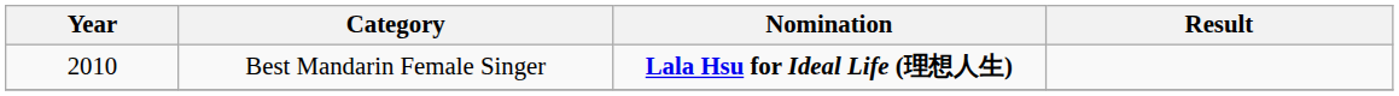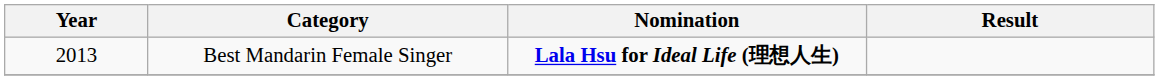 <table class="wikitable" width="70%">
 <tr align=center>
 <th width="10%">Year</th>
 <th width="25%">Category</th>
 <th width="25%">Nomination</th>
 <th width="20%">Result</th>
 </tr>
 <tr align=center>
-<td rowspan="1">2010</td>
+<td rowspan="1">2013</td>
 <td>Best Mandarin Female Singer</td>
 <td><strong><a href='#'>Lala Hsu</a> for <em>Ideal Life</em> (理想人生)</strong></td>
 <td></td>
 </tr>
 <tr>
 </tr>
 </table>
